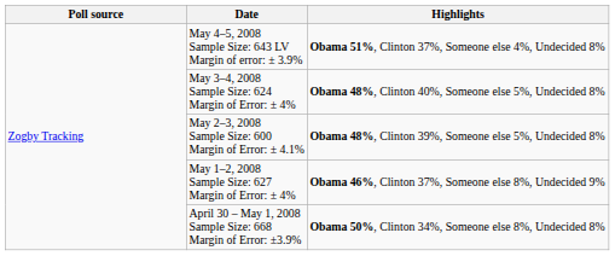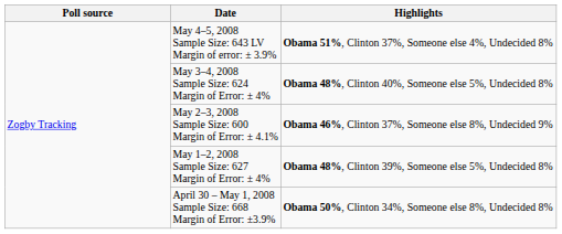 <table class="wikitable sortable">
 <tr>
 <th width="30%">Poll source</th>
 <th width="20%">Date</th>
 <th width="50%">Highlights</th>
 </tr>
 <tr>
 <td rowspan=5><a href='#'>Zogby Tracking</a></td>
 <td>May 4–5, 2008<br>Sample Size: 643 LV<br>Margin of error: ± 3.9%</td>
 <td><strong>Obama 51%</strong>, Clinton 37%, Someone else 4%, Undecided 8%</td>
 </tr>
 <tr>
 <td>May 3–4, 2008<br>Sample Size: 624<br>Margin of Error: ± 4%</td>
 <td><strong>Obama 48%</strong>, Clinton 40%, Someone else 5%, Undecided 8%</td>
 </tr>
 <tr>
 <td>May 2–3, 2008<br>Sample Size: 600<br>Margin of Error: ± 4.1%</td>
-<td><strong>Obama 48%</strong>, Clinton 39%, Someone else 5%, Undecided 8%</td>
+<td><strong>Obama 46%</strong>, Clinton 37%, Someone else 8%, Undecided 9%</td>
 </tr>
 <tr>
 <td>May 1–2, 2008<br>Sample Size: 627<br>Margin of Error: ± 4%</td>
-<td><strong>Obama 46%</strong>, Clinton 37%, Someone else 8%, Undecided 9%</td>
+<td><strong>Obama 48%</strong>, Clinton 39%, Someone else 5%, Undecided 8%</td>
 </tr>
 <tr>
 <td>April 30 – May 1, 2008<br>Sample Size: 668<br>Margin of Error: ±3.9%</td>
 <td><strong>Obama 50%</strong>, Clinton 34%, Someone else 8%, Undecided 8%</td>
 </tr>
 </table>
